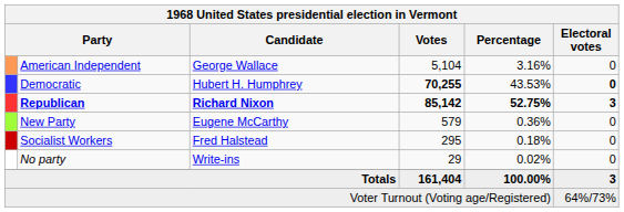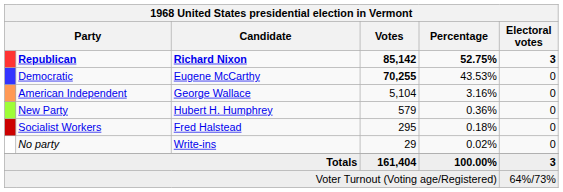 <table class="wikitable" style="font-size: 95%;">
 <tr>
 <th colspan="6">1968 United States presidential election in Vermont</th>
 </tr>
 <tr>
 <th colspan="2" style="width: 15em">Party</th>
 <th style="width: 17em">Candidate</th>
 <th style="width: 5em">Votes</th>
 <th style="width: 7em">Percentage</th>
 <th style="width: 5em">Electoral votes</th>
 </tr>
 <tr>
+<th style="background-color:#FF3333; width: 3px"></th>
+<td style="width: 130px"><strong><a href='#'>Republican</a></strong></td>
+<td><strong><a href='#'>Richard Nixon</a></strong></td>
+<td align="right"><strong>85,142</strong></td>
+<td align="right"><strong>52.75%</strong></td>
+<td align="right"><strong>3</strong></td>
+</tr>
+<tr>
+<th style="background-color:#3333FF; width: 3px"></th>
+<td style="width: 130px"><a href='#'>Democratic</a></td>
+<td><a href='#'>Eugene McCarthy</a></td>
+<td align="right"><strong>70,255</strong></td>
+<td align="right">43.53%</td>
+<td align="right">0</td>
+</tr>
+<tr>
 <th style="background:#f95; width:3px;"></th>
 <td style="width: 130px"><a href='#'>American Independent</a></td>
 <td><a href='#'>George Wallace</a></td>
 <td style="text-align:right;">5,104</td>
 <td style="text-align:right;">3.16%</td>
 <td style="text-align:right;">0</td>
 </tr>
 <tr>
-<th style="background-color:#3333FF; width: 3px"></th>
-<td style="width: 130px"><a href='#'>Democratic</a></td>
-<td><a href='#'>Hubert H. Humphrey</a></td>
-<td align="right"><strong>70,255</strong></td>
-<td align="right">43.53%</td>
-<td align="right"><strong>0</strong></td>
-</tr>
-<tr>
-<th style="background-color:#FF3333; width: 3px"></th>
-<td style="width: 130px"><strong><a href='#'>Republican</a></strong></td>
-<td><strong><a href='#'>Richard Nixon</a></strong></td>
-<td align="right"><strong>85,142</strong></td>
-<td align="right"><strong>52.75%</strong></td>
-<td align="right"><strong>3</strong></td>
-</tr>
-<tr>
 <th style="background-color:#9EFD38; width: 3px"></th>
 <td style="width: 130px"><a href='#'>New Party</a></td>
-<td><a href='#'>Eugene McCarthy</a></td>
+<td><a href='#'>Hubert H. Humphrey</a></td>
 <td align="right">579</td>
 <td align="right">0.36%</td>
 <td align="right">0</td>
 </tr>
 <tr>
 <th style="background-color:#CC0000; width: 3px"></th>
 <td style="width: 130px"><a href='#'>Socialist Workers</a></td>
 <td><a href='#'>Fred Halstead</a></td>
 <td align="right">295</td>
 <td align="right">0.18%</td>
 <td align="right">0</td>
 </tr>
 <tr>
 <th style="background-color:#FFFFFF; width: 3px"></th>
 <td style="width: 130px"><em>No party</em></td>
 <td><a href='#'>Write-ins</a></td>
 <td align="right">29</td>
 <td align="right">0.02%</td>
 <td align="right">0</td>
 </tr>
 <tr>
 </tr>
 <tr bgcolor="#EEEEEE">
 <td colspan="3" align="right"><strong>Totals</strong></td>
 <td align="right"><strong>161,404</strong></td>
 <td align="right"><strong>100.00%</strong></td>
 <td align="right"><strong>3</strong></td>
 </tr>
 <tr bgcolor="#EEEEEE">
 <td colspan="5" align="right">Voter Turnout (Voting age/Registered)</td>
 <td colspan="1" align="right">64%/73%</td>
 </tr>
 </table>
